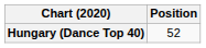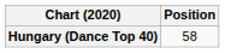 <table class="wikitable plainrowheaders" style="text-align:center">
 <tr>
 <th scope="col">Chart (2020)</th>
 <th scope="col">Position</th>
 </tr>
 <tr>
 <th scope="row">Hungary (Dance Top 40)</th>
-<td>52</td>
+<td>58</td>
 </tr>
 </table>
